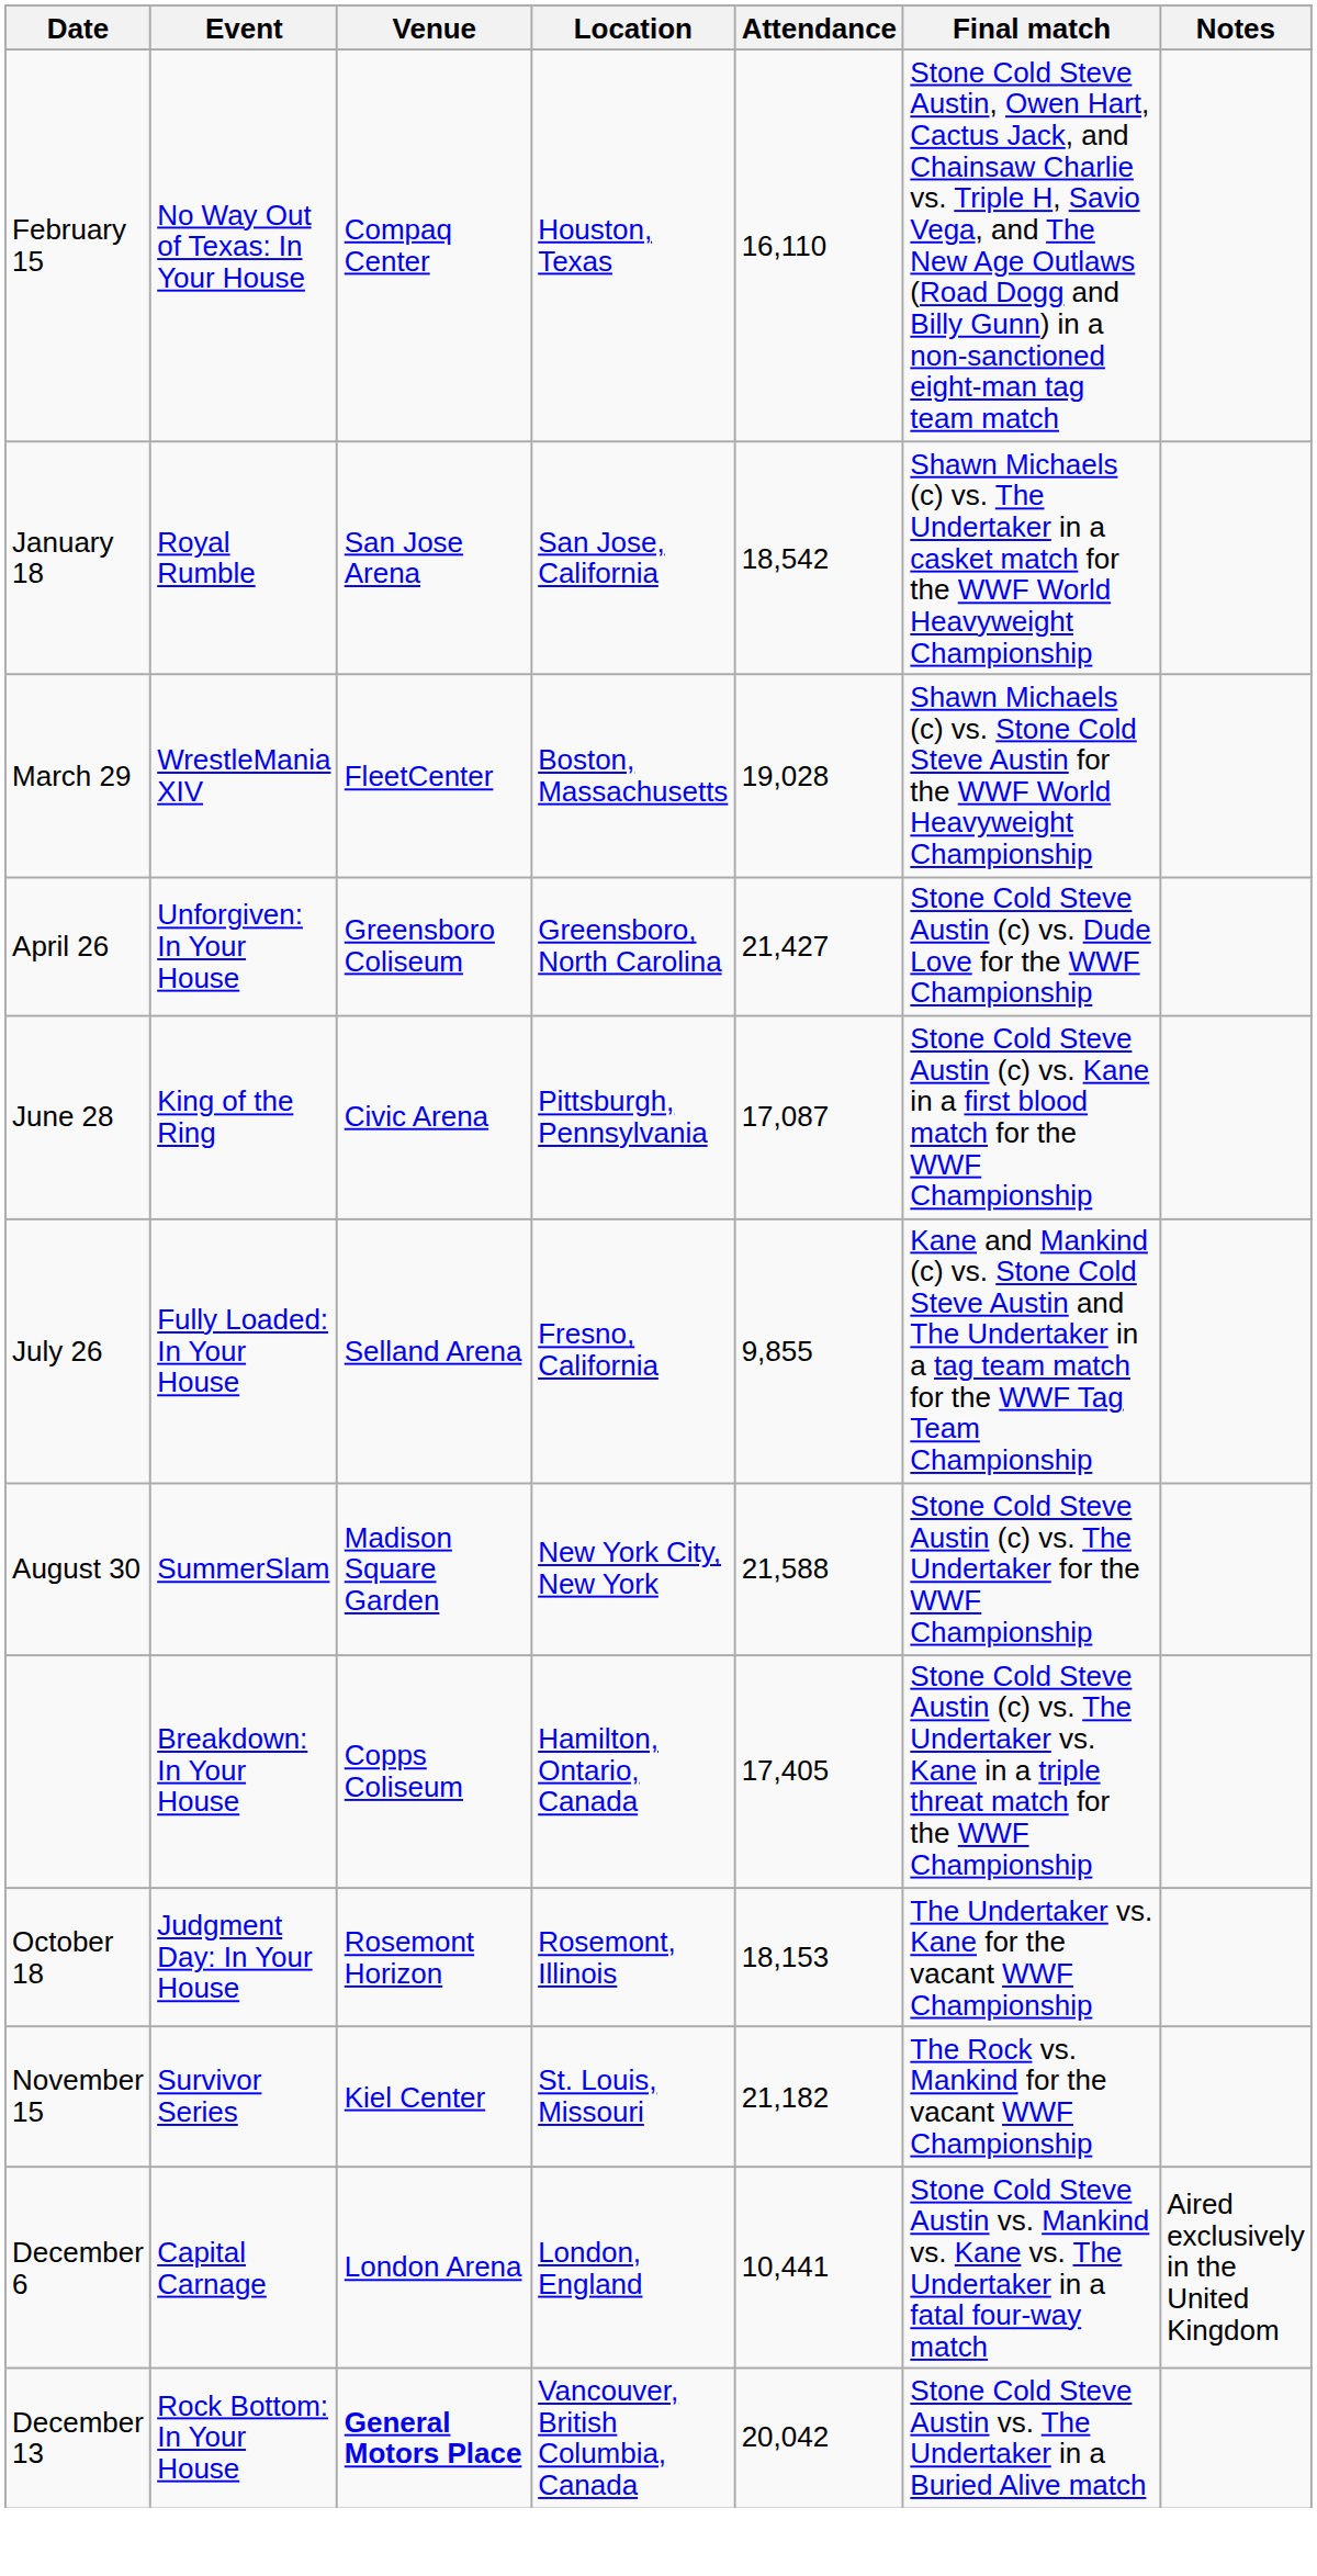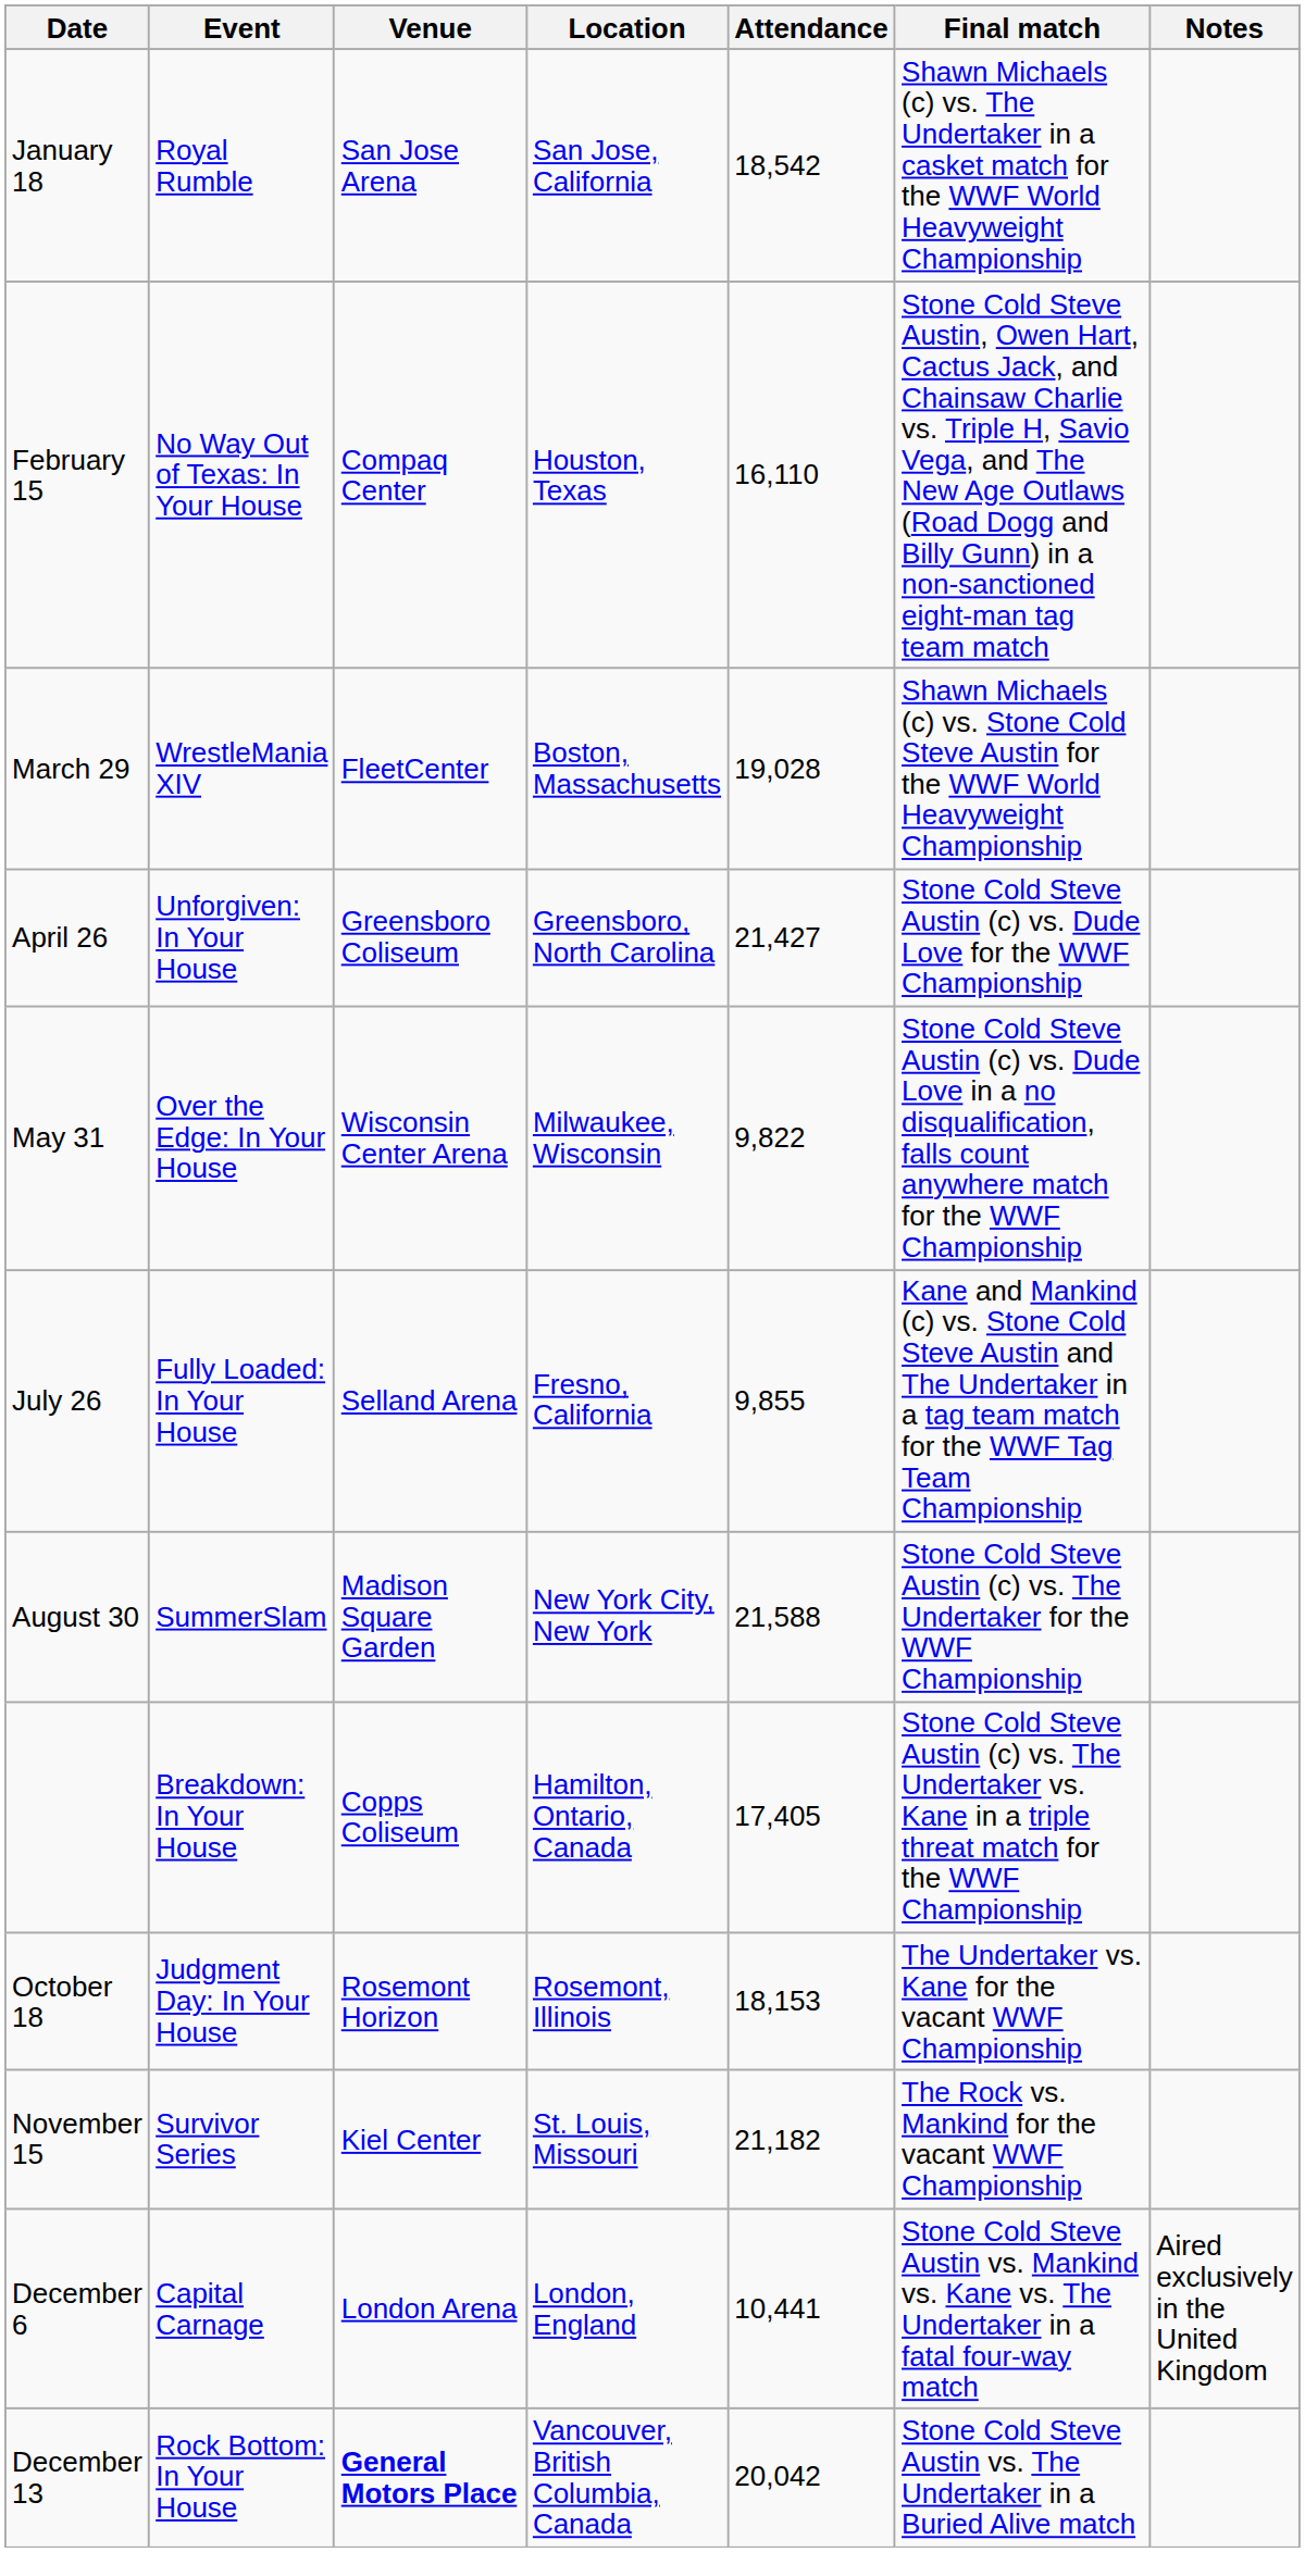 <table id="Past_events_1998" class="sortable wikitable succession-box" style="font-size:85%; width:100%">
 <tr>
 <th scope="col" style="width:5%;">Date</th>
 <th scope="col" style="width:10%;">Event</th>
 <th scope="col" style="width:15%;">Venue</th>
 <th scope="col" style="width:10%;">Location</th>
 <th scope="col" style="width:5%;">Attendance</th>
 <th scope="col" style="width:20%;">Final match</th>
 <th scope="col" style="width:10%;">Notes</th>
 </tr>
 <tr>
+<td>January 18</td>
+<td><a href='#'>Royal Rumble</a></td>
+<td><a href='#'>San Jose Arena</a></td>
+<td><a href='#'>San Jose, California</a></td>
+<td>18,542</td>
+<td><a href='#'>Shawn Michaels</a> (c) vs. <a href='#'>The Undertaker</a> in a <a href='#'>casket match</a> for the <a href='#'>WWF World Heavyweight Championship</a></td>
+<td></td>
+</tr>
+<tr>
 <td>February 15</td>
 <td><a href='#'>No Way Out of Texas: In Your House</a></td>
 <td><a href='#'>Compaq Center</a></td>
 <td><a href='#'>Houston, Texas</a></td>
 <td>16,110</td>
 <td><a href='#'>Stone Cold Steve Austin</a>, <a href='#'>Owen Hart</a>, <a href='#'>Cactus Jack</a>, and <a href='#'>Chainsaw Charlie</a> vs. <a href='#'>Triple H</a>, <a href='#'>Savio Vega</a>, and <a href='#'>The New Age Outlaws</a> (<a href='#'>Road Dogg</a> and <a href='#'>Billy Gunn</a>) in a <a href='#'>non-sanctioned</a> <a href='#'>eight-man tag team match</a></td>
-<td></td>
-</tr>
-<tr>
-<td>January 18</td>
-<td><a href='#'>Royal Rumble</a></td>
-<td><a href='#'>San Jose Arena</a></td>
-<td><a href='#'>San Jose, California</a></td>
-<td>18,542</td>
-<td><a href='#'>Shawn Michaels</a> (c) vs. <a href='#'>The Undertaker</a> in a <a href='#'>casket match</a> for the <a href='#'>WWF World Heavyweight Championship</a></td>
 <td></td>
 </tr>
 <tr>
 <td>March 29</td>
 <td><a href='#'>WrestleMania XIV</a></td>
 <td><a href='#'>FleetCenter</a></td>
 <td><a href='#'>Boston, Massachusetts</a></td>
 <td>19,028</td>
 <td><a href='#'>Shawn Michaels</a> (c) vs. <a href='#'>Stone Cold Steve Austin</a> for the <a href='#'>WWF World Heavyweight Championship</a></td>
 <td></td>
 </tr>
 <tr>
 <td>April 26</td>
 <td><a href='#'>Unforgiven: In Your House</a></td>
 <td><a href='#'>Greensboro Coliseum</a></td>
 <td><a href='#'>Greensboro, North Carolina</a></td>
 <td>21,427</td>
 <td><a href='#'>Stone Cold Steve Austin</a> (c) vs. <a href='#'>Dude Love</a> for the <a href='#'>WWF Championship</a></td>
 <td></td>
 </tr>
 <tr>
-<td>June 28</td>
-<td><a href='#'>King of the Ring</a></td>
-<td><a href='#'>Civic Arena</a></td>
-<td><a href='#'>Pittsburgh, Pennsylvania</a></td>
-<td>17,087</td>
-<td><a href='#'>Stone Cold Steve Austin</a> (c) vs. <a href='#'>Kane</a> in a <a href='#'>first blood match</a> for the <a href='#'>WWF Championship</a></td>
+<td>May 31</td>
+<td><a href='#'>Over the Edge: In Your House</a></td>
+<td><a href='#'>Wisconsin Center Arena</a></td>
+<td><a href='#'>Milwaukee, Wisconsin</a></td>
+<td>9,822</td>
+<td><a href='#'>Stone Cold Steve Austin</a> (c) vs. <a href='#'>Dude Love</a> in a <a href='#'>no disqualification</a>, <a href='#'>falls count anywhere match</a> for the <a href='#'>WWF Championship</a></td>
 <td></td>
 </tr>
 <tr>
 <td>July 26</td>
 <td><a href='#'>Fully Loaded: In Your House</a></td>
 <td><a href='#'>Selland Arena</a></td>
 <td><a href='#'>Fresno, California</a></td>
 <td>9,855</td>
 <td><a href='#'>Kane</a> and <a href='#'>Mankind</a> (c) vs. <a href='#'>Stone Cold Steve Austin</a> and <a href='#'>The Undertaker</a> in a <a href='#'>tag team match</a> for the <a href='#'>WWF Tag Team Championship</a></td>
 <td></td>
 </tr>
 <tr>
 <td>August 30</td>
 <td><a href='#'>SummerSlam</a></td>
 <td><a href='#'>Madison Square Garden</a></td>
 <td><a href='#'>New York City, New York</a></td>
 <td>21,588</td>
 <td><a href='#'>Stone Cold Steve Austin</a> (c) vs. <a href='#'>The Undertaker</a> for the <a href='#'>WWF Championship</a></td>
 <td></td>
 </tr>
 <tr>
 <td></td>
 <td><a href='#'>Breakdown: In Your House</a></td>
 <td><a href='#'>Copps Coliseum</a></td>
 <td><a href='#'>Hamilton, Ontario, Canada</a></td>
 <td>17,405</td>
 <td><a href='#'>Stone Cold Steve Austin</a> (c) vs. <a href='#'>The Undertaker</a> vs. <a href='#'>Kane</a> in a <a href='#'>triple threat match</a> for the <a href='#'>WWF Championship</a></td>
 <td></td>
 </tr>
 <tr>
 <td>October 18</td>
 <td><a href='#'>Judgment Day: In Your House</a></td>
 <td><a href='#'>Rosemont Horizon</a></td>
 <td><a href='#'>Rosemont, Illinois</a></td>
 <td>18,153</td>
 <td><a href='#'>The Undertaker</a> vs. <a href='#'>Kane</a> for the vacant <a href='#'>WWF Championship</a></td>
 <td></td>
 </tr>
 <tr>
 <td>November 15</td>
 <td><a href='#'>Survivor Series</a></td>
 <td><a href='#'>Kiel Center</a></td>
 <td><a href='#'>St. Louis, Missouri</a></td>
 <td>21,182</td>
 <td><a href='#'>The Rock</a> vs. <a href='#'>Mankind</a> for the vacant <a href='#'>WWF Championship</a></td>
 <td></td>
 </tr>
 <tr>
 <td>December 6</td>
 <td><a href='#'>Capital Carnage</a></td>
 <td><a href='#'>London Arena</a></td>
 <td><a href='#'>London, England</a></td>
 <td>10,441</td>
 <td><a href='#'>Stone Cold Steve Austin</a> vs. <a href='#'>Mankind</a> vs. <a href='#'>Kane</a> vs. <a href='#'>The Undertaker</a> in a <a href='#'>fatal four-way match</a></td>
 <td>Aired exclusively in the United Kingdom</td>
 </tr>
 <tr>
 <td>December 13</td>
 <td><a href='#'>Rock Bottom: In Your House</a></td>
 <td><strong><a href='#'>General Motors Place</a></strong></td>
 <td><a href='#'>Vancouver, British Columbia, Canada</a></td>
 <td>20,042</td>
 <td><a href='#'>Stone Cold Steve Austin</a> vs. <a href='#'>The Undertaker</a> in a <a href='#'>Buried Alive match</a></td>
 <td></td>
 </tr>
 </table>
